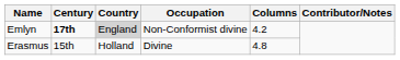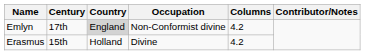 <table class="wikitable">
 <tr>
 <th>Name</th>
 <th>Century</th>
 <th>Country</th>
 <th>Occupation</th>
 <th>Columns</th>
 <th>Contributor/Notes</th>
 </tr>
 <tr>
 <td>Emlyn</td>
-<td><strong>17th</strong></td>
+<td>17th</td>
 <td style="background: lightgrey;">England</td>
 <td>Non-Conformist divine</td>
 <td>4.2</td>
 </tr>
 <tr>
 <td>Erasmus</td>
 <td>15th</td>
 <td>Holland</td>
 <td>Divine</td>
-<td>4.8</td>
+<td>4.2</td>
 </tr>
 </table>
